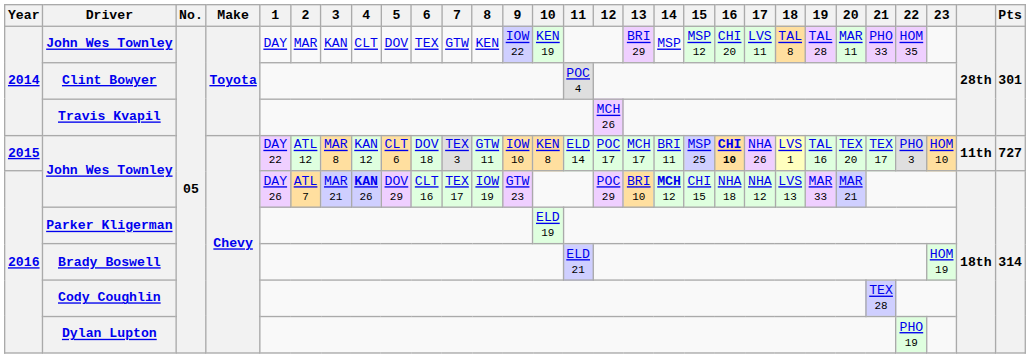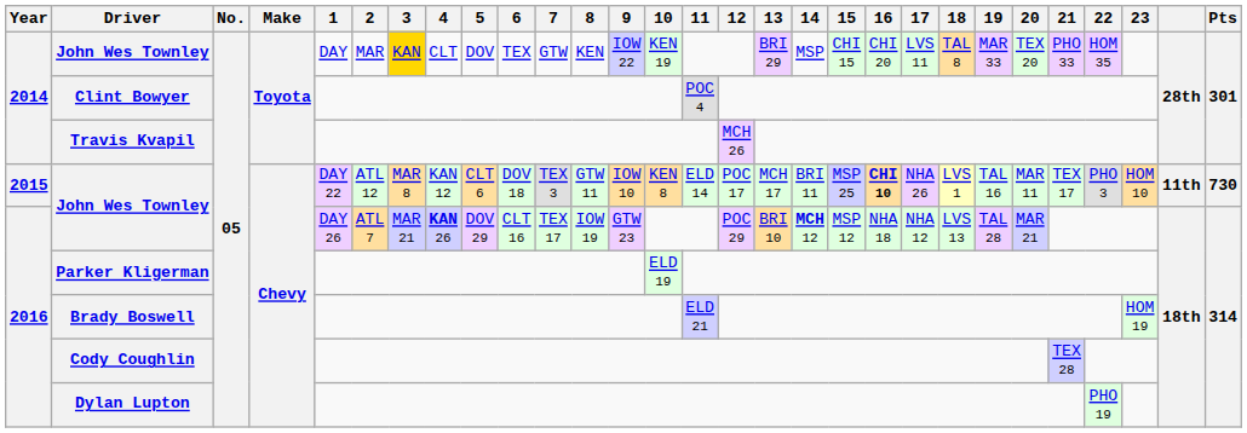 <table class="wikitable" style="text-align:center; font-size:75%">
 <tr>
 <th>Year</th>
 <th>Driver</th>
 <th>No.</th>
 <th>Make</th>
 <th>1</th>
 <th>2</th>
 <th>3</th>
 <th>4</th>
 <th>5</th>
 <th>6</th>
 <th>7</th>
 <th>8</th>
 <th>9</th>
 <th>10</th>
 <th>11</th>
 <th>12</th>
 <th>13</th>
 <th>14</th>
 <th>15</th>
 <th>16</th>
 <th>17</th>
 <th>18</th>
 <th>19</th>
 <th>20</th>
 <th>21</th>
 <th>22</th>
 <th>23</th>
 <th></th>
 <th>Pts</th>
 </tr>
 <tr>
 <th rowspan=3><a href='#'>2014</a></th>
 <th><a href='#'>John Wes Townley</a></th>
 <th rowspan=9>05</th>
 <th rowspan=3><a href='#'>Toyota</a></th>
 <td><a href='#'>DAY</a></td>
 <td><a href='#'>MAR</a></td>
-<td><a href='#'>KAN</a></td>
+<td style="background: gold;"><a href='#'>KAN</a></td>
 <td><a href='#'>CLT</a></td>
 <td><a href='#'>DOV</a></td>
 <td><a href='#'>TEX</a></td>
 <td><a href='#'>GTW</a></td>
 <td><a href='#'>KEN</a></td>
 <td style="background:#CFCFFF;"><a href='#'>IOW</a><br><small>22</small></td>
 <td style="background:#DFFFDF;"><a href='#'>KEN</a><br><small>19</small></td>
 <td colspan=2></td>
 <td style="background:#EFCFFF;"><a href='#'>BRI</a><br><small>29</small></td>
 <td><a href='#'>MSP</a></td>
-<td style="background:#DFFFDF;"><a href='#'>MSP</a><br><small>12</small></td>
+<td style="background:#DFFFDF;"><a href='#'>CHI</a><br><small>15</small></td>
 <td style="background:#DFFFDF;"><a href='#'>CHI</a><br><small>20</small></td>
 <td style="background:#DFFFDF;"><a href='#'>LVS</a><br><small>11</small></td>
 <td style="background:#FFDF9F;"><a href='#'>TAL</a><br><small>8</small></td>
-<td style="background:#EFCFFF;"><a href='#'>TAL</a><br><small>28</small></td>
-<td style="background:#DFFFDF;"><a href='#'>MAR</a><br><small>11</small></td>
+<td style="background:#EFCFFF;"><a href='#'>MAR</a><br><small>33</small></td>
+<td style="background:#DFFFDF;"><a href='#'>TEX</a><br><small>20</small></td>
 <td style="background:#EFCFFF;"><a href='#'>PHO</a><br><small>33</small></td>
 <td style="background:#EFCFFF;"><a href='#'>HOM</a><br><small>35</small></td>
 <td></td>
 <th rowspan=3>28th</th>
 <th rowspan=3>301</th>
 </tr>
 <tr>
 <th><a href='#'>Clint Bowyer</a></th>
 <td colspan=10></td>
 <td style="background:#DFDFDF;"><a href='#'>POC</a><br><small>4</small></td>
 <td colspan=12></td>
 </tr>
 <tr>
 <th><a href='#'>Travis Kvapil</a></th>
 <td colspan=11></td>
 <td style="background:#EFCFFF;"><a href='#'>MCH</a><br><small>26</small></td>
 <td colspan=11></td>
 </tr>
 <tr>
 <th><a href='#'>2015</a></th>
 <th rowspan=2><a href='#'>John Wes Townley</a></th>
 <th rowspan=6><a href='#'>Chevy</a></th>
 <td style="background:#EFCFFF;"><a href='#'>DAY</a><br><small>22</small></td>
 <td style="background:#DFFFDF;"><a href='#'>ATL</a><br><small>12</small></td>
 <td style="background:#FFDF9F;"><a href='#'>MAR</a><br><small>8</small></td>
 <td style="background:#DFFFDF;"><a href='#'>KAN</a><br><small>12</small></td>
 <td style="background:#FFDF9F;"><a href='#'>CLT</a><br><small>6</small></td>
 <td style="background:#DFFFDF;"><a href='#'>DOV</a><br><small>18</small></td>
 <td style="background:#DFDFDF;"><a href='#'>TEX</a><br><small>3</small></td>
 <td style="background:#DFFFDF;"><a href='#'>GTW</a><br><small>11</small></td>
 <td style="background:#FFDF9F;"><a href='#'>IOW</a><br><small>10</small></td>
 <td style="background:#FFDF9F;"><a href='#'>KEN</a><br><small>8</small></td>
 <td style="background:#DFFFDF;"><a href='#'>ELD</a><br><small>14</small></td>
 <td style="background:#DFFFDF;"><a href='#'>POC</a><br><small>17</small></td>
 <td style="background:#DFFFDF;"><a href='#'>MCH</a><br><small>17</small></td>
 <td style="background:#DFFFDF;"><a href='#'>BRI</a><br><small>11</small></td>
 <td style="background:#CFCFFF;"><a href='#'>MSP</a><br><small>25</small></td>
 <td style="background:#FFDF9F;"><strong><a href='#'>CHI</a><br><small>10</small></strong></td>
 <td style="background:#EFCFFF;"><a href='#'>NHA</a><br><small>26</small></td>
 <td style="background:#FFFFBF;"><a href='#'>LVS</a><br><small>1</small></td>
 <td style="background:#DFFFDF;"><a href='#'>TAL</a><br><small>16</small></td>
-<td style="background:#DFFFDF;"><a href='#'>TEX</a><br><small>20</small></td>
+<td style="background:#DFFFDF;"><a href='#'>MAR</a><br><small>11</small></td>
 <td style="background:#DFFFDF;"><a href='#'>TEX</a><br><small>17</small></td>
 <td style="background:#DFDFDF;"><a href='#'>PHO</a><br><small>3</small></td>
 <td style="background:#FFDF9F;"><a href='#'>HOM</a><br><small>10</small></td>
 <th>11th</th>
-<th>727</th>
+<th>730</th>
 </tr>
 <tr>
 <th rowspan=5><a href='#'>2016</a></th>
 <td style="background:#EFCFFF;"><a href='#'>DAY</a><br><small>26</small></td>
 <td style="background:#FFDF9F;"><a href='#'>ATL</a><br><small>7</small></td>
 <td style="background:#CFCFFF;"><a href='#'>MAR</a><br><small>21</small></td>
 <td style="background:#CFCFFF;"><strong><a href='#'>KAN</a></strong><br><small>26</small></td>
 <td style="background:#EFCFFF;"><a href='#'>DOV</a><br><small>29</small></td>
 <td style="background:#DFFFDF;"><a href='#'>CLT</a><br><small>16</small></td>
 <td style="background:#DFFFDF;"><a href='#'>TEX</a><br><small>17</small></td>
 <td style="background:#DFFFDF;"><a href='#'>IOW</a><br><small>19</small></td>
 <td style="background:#EFCFFF;"><a href='#'>GTW</a><br><small>23</small></td>
 <td colspan=2></td>
 <td style="background:#EFCFFF;"><a href='#'>POC</a><br><small>29</small></td>
 <td style="background:#FFDF9F;"><a href='#'>BRI</a><br><small>10</small></td>
 <td style="background:#DFFFDF;"><strong><a href='#'>MCH</a></strong><br><small>12</small></td>
-<td style="background:#DFFFDF;"><a href='#'>CHI</a><br><small>15</small></td>
+<td style="background:#DFFFDF;"><a href='#'>MSP</a><br><small>12</small></td>
 <td style="background:#DFFFDF;"><a href='#'>NHA</a><br><small>18</small></td>
 <td style="background:#DFFFDF;"><a href='#'>NHA</a><br><small>12</small></td>
 <td style="background:#DFFFDF;"><a href='#'>LVS</a><br><small>13</small></td>
-<td style="background:#EFCFFF;"><a href='#'>MAR</a><br><small>33</small></td>
+<td style="background:#EFCFFF;"><a href='#'>TAL</a><br><small>28</small></td>
 <td style="background:#CFCFFF;"><a href='#'>MAR</a><br><small>21</small></td>
 <td colspan=3></td>
 <th rowspan=5>18th</th>
 <th rowspan=5>314</th>
 </tr>
 <tr>
 <th><a href='#'>Parker Kligerman</a></th>
 <td colspan=9></td>
 <td style="background:#DFFFDF;"><a href='#'>ELD</a><br><small>19</small></td>
 <td colspan=13></td>
 </tr>
 <tr>
 <th><a href='#'>Brady Boswell</a></th>
 <td colspan=10></td>
 <td style="background:#CFCFFF;"><a href='#'>ELD</a><br><small>21</small></td>
 <td colspan=11></td>
 <td style="background:#DFFFDF;"><a href='#'>HOM</a><br><small>19</small></td>
 </tr>
 <tr>
 <th><a href='#'>Cody Coughlin</a></th>
 <td colspan=20></td>
 <td style="background:#CFCFFF;"><a href='#'>TEX</a><br><small>28</small></td>
 <td colspan=2></td>
 </tr>
 <tr>
 <th><a href='#'>Dylan Lupton</a></th>
 <td colspan=21></td>
 <td style="background:#DFFFDF;"><a href='#'>PHO</a><br><small>19</small></td>
 <td></td>
 </tr>
 </table>
